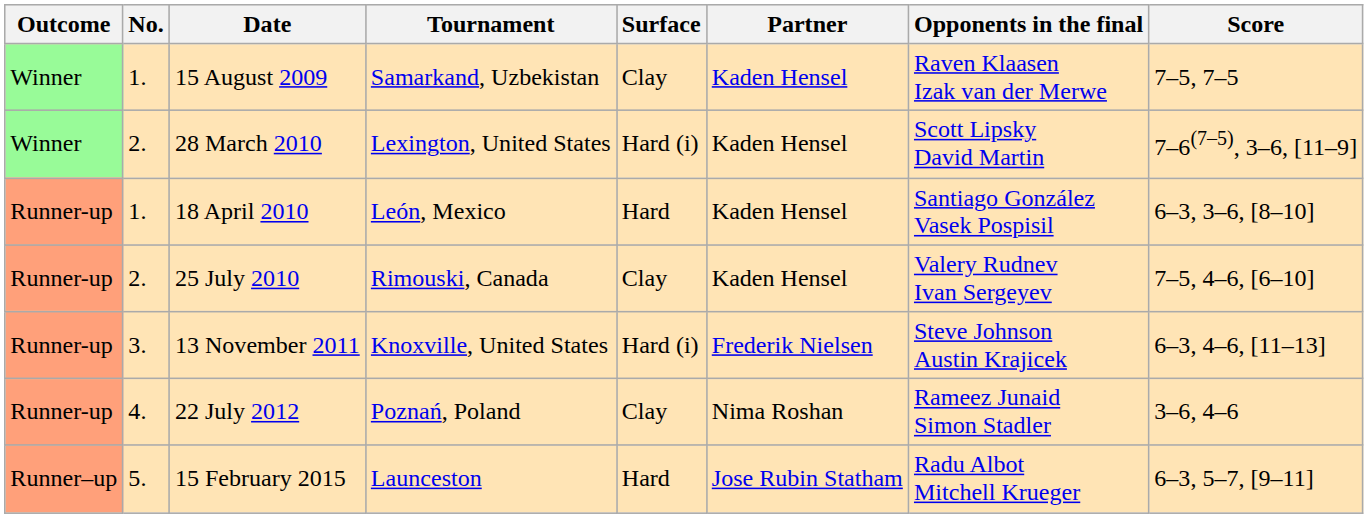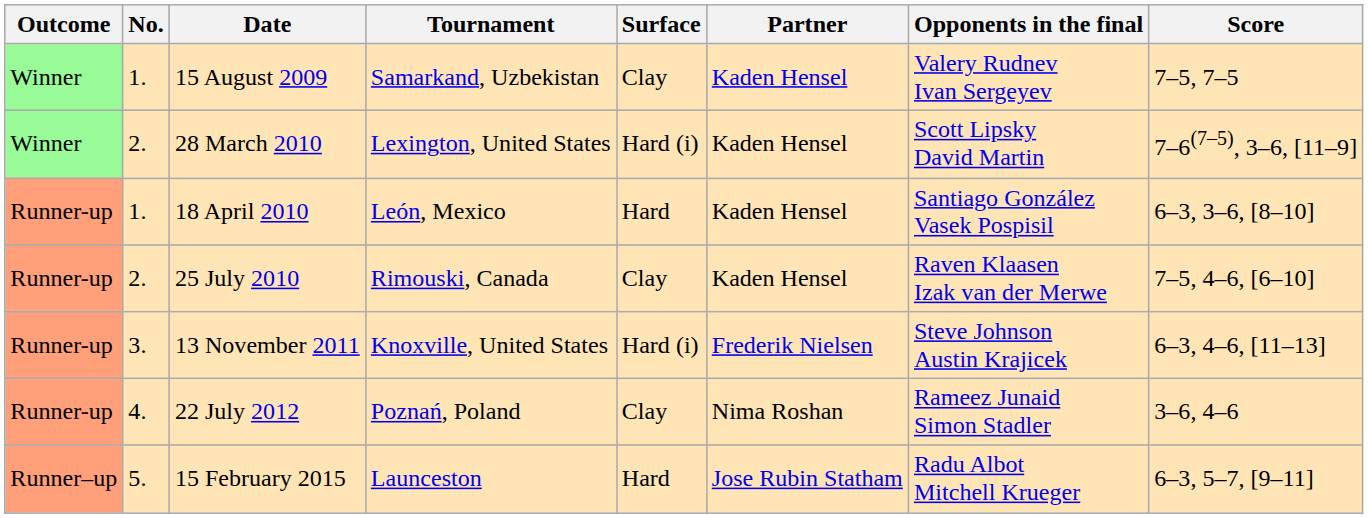 <table class="sortable wikitable" style=font-size:97%>
 <tr>
 <th>Outcome</th>
 <th>No.</th>
 <th>Date</th>
 <th>Tournament</th>
 <th>Surface</th>
 <th>Partner</th>
 <th>Opponents in the final</th>
 <th>Score</th>
 </tr>
 <tr bgcolor=moccasin>
 <td style="background:#98FB98">Winner</td>
 <td>1.</td>
 <td>15 August <a href='#'>2009</a></td>
 <td><a href='#'>Samarkand</a>, Uzbekistan</td>
 <td>Clay</td>
 <td> <a href='#'>Kaden Hensel</a></td>
-<td> <a href='#'>Raven Klaasen</a> <br>  <a href='#'>Izak van der Merwe</a></td>
+<td> <a href='#'>Valery Rudnev</a> <br>  <a href='#'>Ivan Sergeyev</a></td>
 <td>7–5, 7–5</td>
 </tr>
 <tr bgcolor=moccasin>
 <td style="background:#98FB98">Winner</td>
 <td>2.</td>
 <td>28 March <a href='#'>2010</a></td>
 <td><a href='#'>Lexington</a>, United States</td>
 <td>Hard (i)</td>
 <td> Kaden Hensel</td>
 <td> <a href='#'>Scott Lipsky</a> <br>  <a href='#'>David Martin</a></td>
 <td>7–6<sup>(7–5)</sup>, 3–6, [11–9]</td>
 </tr>
 <tr bgcolor=moccasin>
 <td bgcolor="FFA07A">Runner-up</td>
 <td>1.</td>
 <td>18 April <a href='#'>2010</a></td>
 <td><a href='#'>León</a>, Mexico</td>
 <td>Hard</td>
 <td> Kaden Hensel</td>
 <td> <a href='#'>Santiago González</a> <br>  <a href='#'>Vasek Pospisil</a></td>
 <td>6–3, 3–6, [8–10]</td>
 </tr>
 <tr bgcolor=moccasin>
 <td bgcolor="FFA07A">Runner-up</td>
 <td>2.</td>
 <td>25 July <a href='#'>2010</a></td>
 <td><a href='#'>Rimouski</a>, Canada</td>
 <td>Clay</td>
 <td> Kaden Hensel</td>
-<td> <a href='#'>Valery Rudnev</a> <br>  <a href='#'>Ivan Sergeyev</a></td>
+<td> <a href='#'>Raven Klaasen</a> <br>  <a href='#'>Izak van der Merwe</a></td>
 <td>7–5, 4–6, [6–10]</td>
 </tr>
 <tr bgcolor=moccasin>
 <td bgcolor="FFA07A">Runner-up</td>
 <td>3.</td>
 <td>13 November <a href='#'>2011</a></td>
 <td><a href='#'>Knoxville</a>, United States</td>
 <td>Hard (i)</td>
 <td> <a href='#'>Frederik Nielsen</a></td>
 <td> <a href='#'>Steve Johnson</a> <br>  <a href='#'>Austin Krajicek</a></td>
 <td>6–3, 4–6, [11–13]</td>
 </tr>
 <tr bgcolor=moccasin>
 <td bgcolor="FFA07A">Runner-up</td>
 <td>4.</td>
 <td>22 July <a href='#'>2012</a></td>
 <td><a href='#'>Poznań</a>, Poland</td>
 <td>Clay</td>
 <td> Nima Roshan</td>
 <td> <a href='#'>Rameez Junaid</a> <br>  <a href='#'>Simon Stadler</a></td>
 <td>3–6, 4–6</td>
 </tr>
 <tr bgcolor="moccasin">
 <td bgcolor="FFA07A">Runner–up</td>
 <td>5.</td>
 <td>15 February 2015</td>
 <td><a href='#'>Launceston</a></td>
 <td>Hard</td>
 <td> <a href='#'>Jose Rubin Statham</a></td>
 <td> <a href='#'>Radu Albot</a> <br>  <a href='#'>Mitchell Krueger</a></td>
 <td>6–3, 5–7, [9–11]</td>
 </tr>
 </table>
